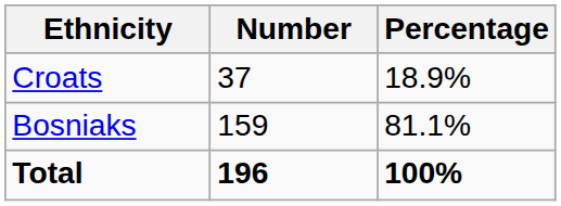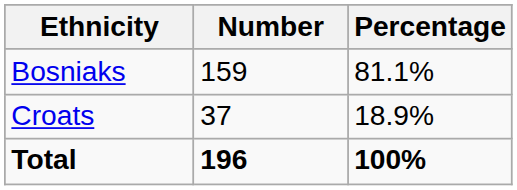 <table class="wikitable">
 <tr>
 <th width="100px">Ethnicity</th>
 <th width="80px">Number</th>
 <th width="80px">Percentage</th>
 </tr>
 <tr>
+<td><a href='#'>Bosniaks</a></td>
+<td>159</td>
+<td>81.1%</td>
+</tr>
+<tr>
 <td><a href='#'>Croats</a></td>
 <td>37</td>
 <td>18.9%</td>
-</tr>
-<tr>
-<td><a href='#'>Bosniaks</a></td>
-<td>159</td>
-<td>81.1%</td>
 </tr>
 <tr>
 <td><strong>Total</strong></td>
 <td><strong>196</strong></td>
 <td><strong>100%</strong></td>
 </tr>
 </table>
